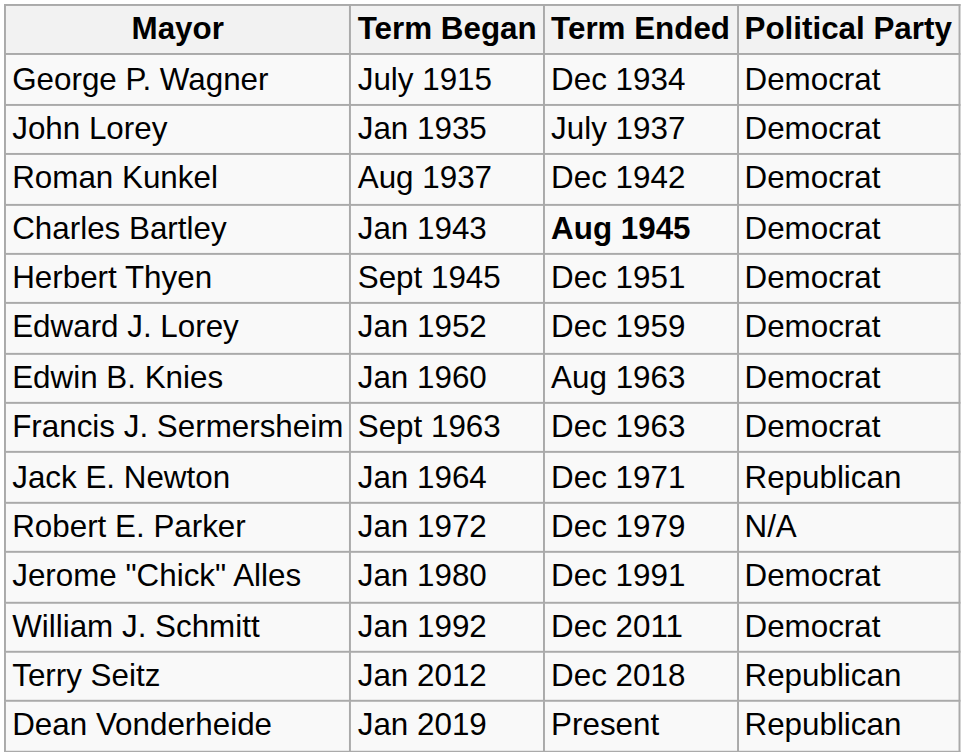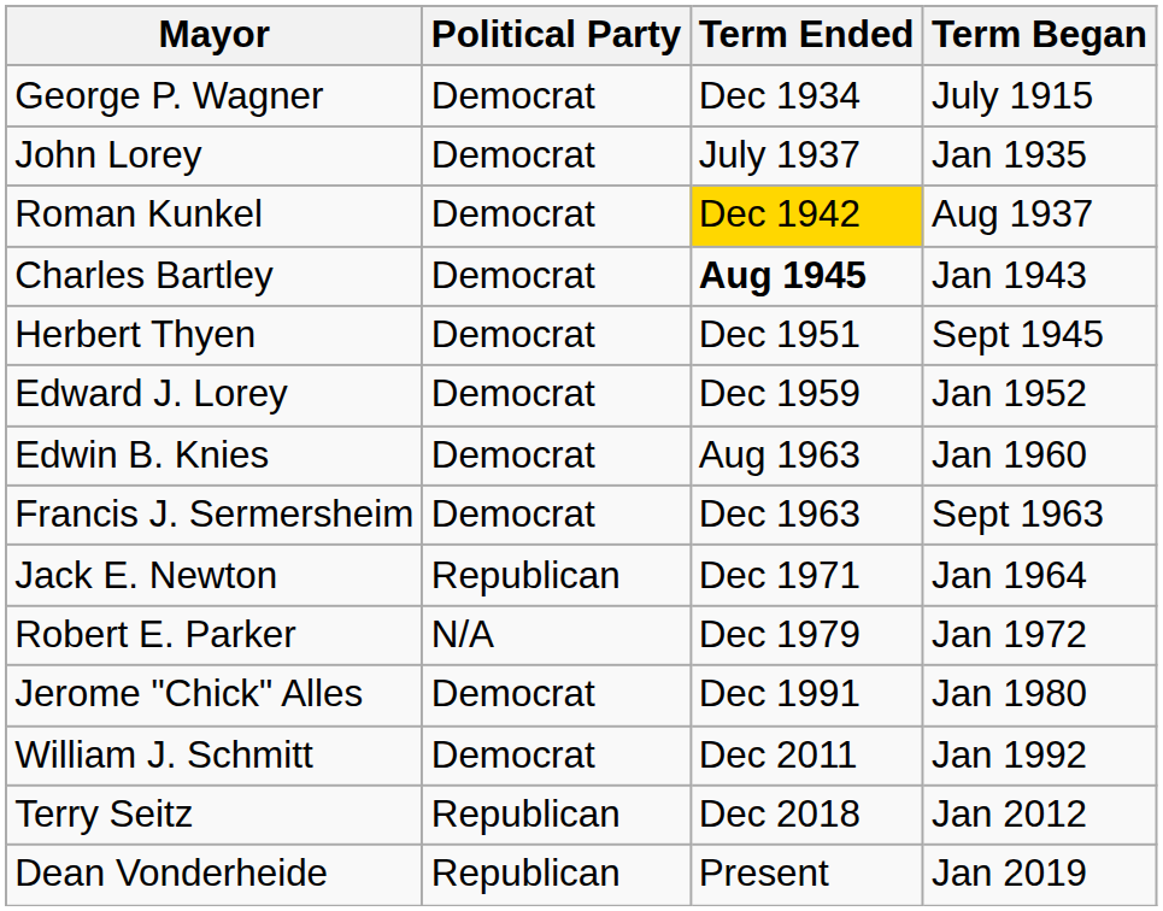 <table class="wikitable">
 <tr>
 <th>Mayor</th>
+<th>Political Party</th>
+<th>Term Ended</th>
 <th>Term Began</th>
-<th>Term Ended</th>
-<th>Political Party</th>
 </tr>
 <tr>
 <td>George P. Wagner</td>
+<td>Democrat</td>
+<td>Dec 1934</td>
 <td>July 1915</td>
-<td>Dec 1934</td>
-<td>Democrat</td>
 </tr>
 <tr>
 <td>John Lorey</td>
+<td>Democrat</td>
+<td>July 1937</td>
 <td>Jan 1935</td>
-<td>July 1937</td>
-<td>Democrat</td>
 </tr>
 <tr>
 <td>Roman Kunkel</td>
+<td>Democrat</td>
+<td style="background: gold;">Dec 1942</td>
 <td>Aug 1937</td>
-<td>Dec 1942</td>
-<td>Democrat</td>
 </tr>
 <tr>
 <td>Charles Bartley</td>
+<td>Democrat</td>
+<td><strong>Aug 1945</strong></td>
 <td>Jan 1943</td>
-<td><strong>Aug 1945</strong></td>
-<td>Democrat</td>
 </tr>
 <tr>
 <td>Herbert Thyen</td>
+<td>Democrat</td>
+<td>Dec 1951</td>
 <td>Sept 1945</td>
-<td>Dec 1951</td>
-<td>Democrat</td>
 </tr>
 <tr>
 <td>Edward J. Lorey</td>
+<td>Democrat</td>
+<td>Dec 1959</td>
 <td>Jan 1952</td>
-<td>Dec 1959</td>
-<td>Democrat</td>
 </tr>
 <tr>
 <td>Edwin B. Knies</td>
+<td>Democrat</td>
+<td>Aug 1963</td>
 <td>Jan 1960</td>
-<td>Aug 1963</td>
-<td>Democrat</td>
 </tr>
 <tr>
 <td>Francis J. Sermersheim</td>
+<td>Democrat</td>
+<td>Dec 1963</td>
 <td>Sept 1963</td>
-<td>Dec 1963</td>
-<td>Democrat</td>
 </tr>
 <tr>
 <td>Jack E. Newton</td>
+<td>Republican</td>
+<td>Dec 1971</td>
 <td>Jan 1964</td>
-<td>Dec 1971</td>
-<td>Republican</td>
 </tr>
 <tr>
 <td>Robert E. Parker</td>
+<td>N/A</td>
+<td>Dec 1979</td>
 <td>Jan 1972</td>
-<td>Dec 1979</td>
-<td>N/A</td>
 </tr>
 <tr>
 <td>Jerome "Chick" Alles</td>
+<td>Democrat</td>
+<td>Dec 1991</td>
 <td>Jan 1980</td>
-<td>Dec 1991</td>
-<td>Democrat</td>
 </tr>
 <tr>
 <td>William J. Schmitt</td>
+<td>Democrat</td>
+<td>Dec 2011</td>
 <td>Jan 1992</td>
-<td>Dec 2011</td>
-<td>Democrat</td>
 </tr>
 <tr>
 <td>Terry Seitz</td>
+<td>Republican</td>
+<td>Dec 2018</td>
 <td>Jan 2012</td>
-<td>Dec 2018</td>
-<td>Republican</td>
 </tr>
 <tr>
 <td>Dean Vonderheide</td>
+<td>Republican</td>
+<td>Present</td>
 <td>Jan 2019</td>
-<td>Present</td>
-<td>Republican</td>
 </tr>
 </table>
